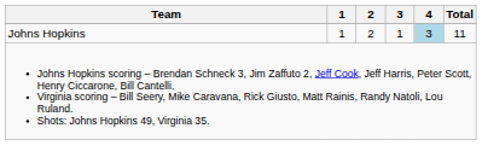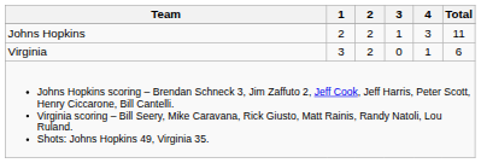 <table class="wikitable" style="text-align:center; max-width:40em">
 <tr>
 <th>Team</th>
 <th style="width:2em">1</th>
 <th style="width:2em">2</th>
 <th style="width:2em">3</th>
 <th style="width:2em">4</th>
 <th style="width:2em">Total</th>
 </tr>
 <tr>
 </tr>
 <tr>
 <td style="text-align:left">Johns Hopkins</td>
-<td>1</td>
+<td>2</td>
 <td>2</td>
 <td>1</td>
-<td style="background: lightblue;">3</td>
+<td>3</td>
 <td>11</td>
+</tr>
+<tr>
+<td style="text-align:left">Virginia</td>
+<td>3</td>
+<td>2</td>
+<td>0</td>
+<td>1</td>
+<td>6</td>
 </tr>
 <tr>
 <td colspan=6 style="text-align:left; font-size:88%;"><br><ul><li>Johns Hopkins scoring – Brendan Schneck 3, Jim Zaffuto 2, <a href='#'>Jeff Cook</a>, Jeff Harris, Peter Scott, Henry Ciccarone, Bill Cantelli.</li><li>Virginia scoring – Bill Seery, Mike Caravana, Rick Giusto, Matt Rainis, Randy Natoli, Lou Ruland.</li><li>Shots: Johns Hopkins 49, Virginia 35.</li></ul></td>
 </tr>
 </table>
